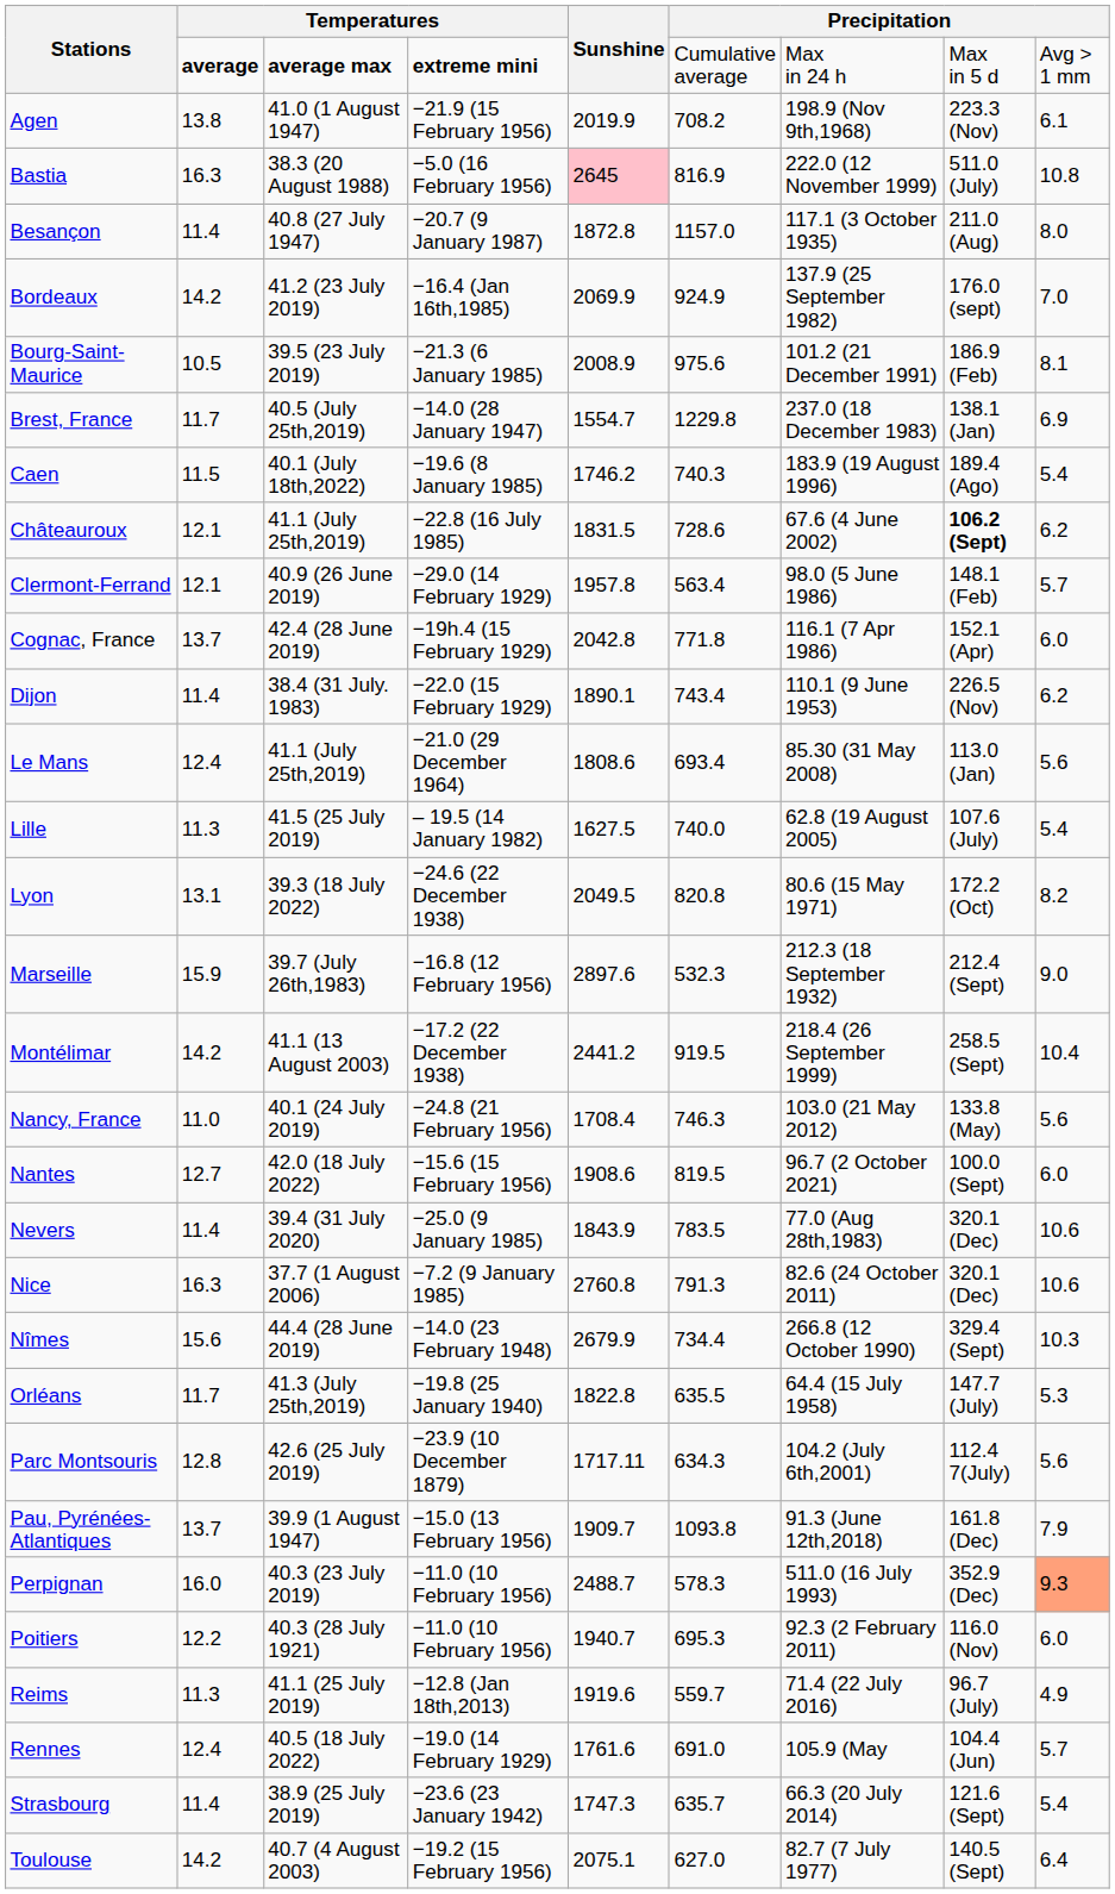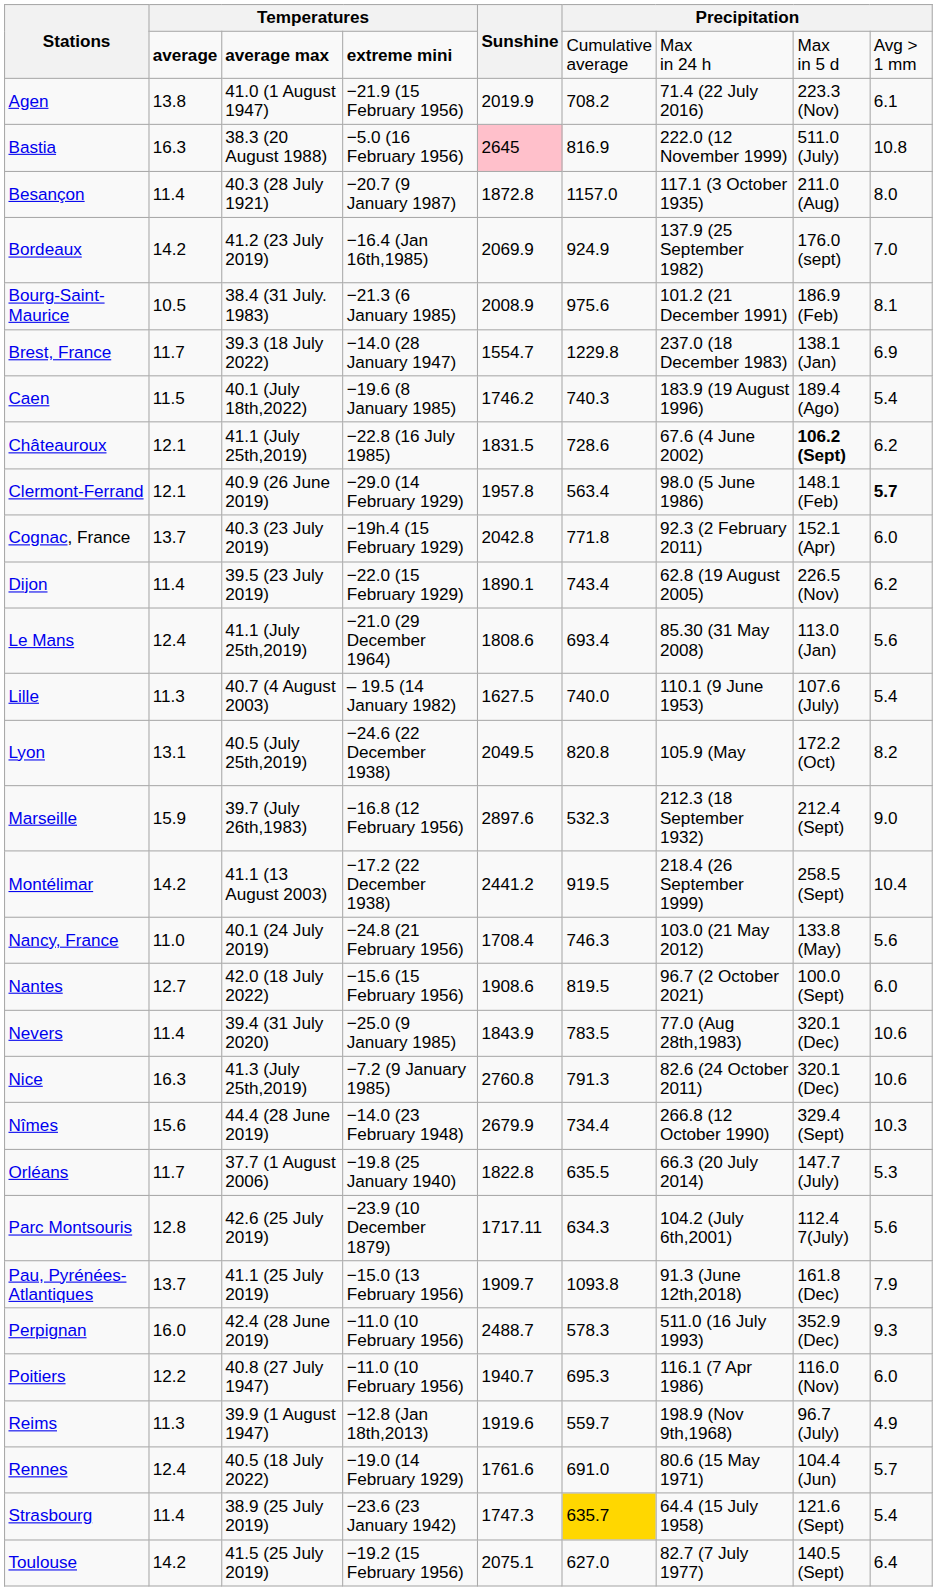 <table class="wikitable">
 <tr>
 <th rowspan="2">Stations</th>
 <th colspan="3">Temperatures</th>
 <th rowspan="2">Sunshine</th>
 <th colspan="4">Precipitation</th>
 </tr>
 <tr>
 <td><strong>average</strong></td>
 <td><strong>average max</strong></td>
 <td><strong>extreme mini</strong></td>
 <td>Cumulative<br>average</td>
 <td>Max<br>in 24 h</td>
 <td>Max<br>in 5 d</td>
 <td>Avg > 1 mm</td>
 </tr>
 <tr>
 <td><a href='#'>Agen</a></td>
 <td>13.8</td>
 <td>41.0 (1 August 1947)</td>
 <td>−21.9 (15 February 1956)</td>
 <td>2019.9</td>
 <td>708.2</td>
-<td>198.9 (Nov 9th,1968)</td>
+<td>71.4 (22 July 2016)</td>
 <td>223.3 (Nov)</td>
 <td>6.1</td>
 </tr>
 <tr>
 <td><a href='#'>Bastia</a></td>
 <td>16.3</td>
 <td>38.3 (20 August 1988)</td>
 <td>−5.0 (16 February 1956)</td>
 <td style="background: pink;">2645</td>
 <td>816.9</td>
 <td>222.0 (12 November 1999)</td>
 <td>511.0 (July)</td>
 <td>10.8</td>
 </tr>
 <tr>
 <td><a href='#'>Besançon</a></td>
 <td>11.4</td>
-<td>40.8 (27 July 1947)</td>
+<td>40.3 (28 July 1921)</td>
 <td>−20.7 (9 January 1987)</td>
 <td>1872.8</td>
 <td>1157.0</td>
 <td>117.1 (3 October 1935)</td>
 <td>211.0 (Aug)</td>
 <td>8.0</td>
 </tr>
 <tr>
 <td><a href='#'>Bordeaux</a></td>
 <td>14.2</td>
 <td>41.2 (23 July 2019)</td>
 <td>−16.4 (Jan 16th,1985)</td>
 <td>2069.9</td>
 <td>924.9</td>
 <td>137.9 (25 September 1982)</td>
 <td>176.0 (sept)</td>
 <td>7.0</td>
 </tr>
 <tr>
 <td><a href='#'>Bourg-Saint-Maurice</a></td>
 <td>10.5</td>
-<td>39.5 (23 July 2019)</td>
+<td>38.4 (31 July. 1983)</td>
 <td>−21.3 (6 January 1985)</td>
 <td>2008.9</td>
 <td>975.6</td>
 <td>101.2 (21 December 1991)</td>
 <td>186.9 (Feb)</td>
 <td>8.1</td>
 </tr>
 <tr>
 <td><a href='#'>Brest, France</a></td>
 <td>11.7</td>
-<td>40.5 (July 25th,2019)</td>
+<td>39.3 (18 July 2022)</td>
 <td>−14.0 (28 January 1947)</td>
 <td>1554.7</td>
 <td>1229.8</td>
 <td>237.0 (18 December 1983)</td>
 <td>138.1 (Jan)</td>
 <td>6.9</td>
 </tr>
 <tr>
 <td><a href='#'>Caen</a></td>
 <td>11.5</td>
 <td>40.1 (July 18th,2022)</td>
 <td>−19.6 (8 January 1985)</td>
 <td>1746.2</td>
 <td>740.3</td>
 <td>183.9 (19 August 1996)</td>
 <td>189.4 (Ago)</td>
 <td>5.4</td>
 </tr>
 <tr>
 <td><a href='#'>Châteauroux</a></td>
 <td>12.1</td>
 <td>41.1 (July 25th,2019)</td>
 <td>−22.8 (16 July 1985)</td>
 <td>1831.5</td>
 <td>728.6</td>
 <td>67.6 (4 June 2002)</td>
 <td><strong>106.2 (Sept)</strong></td>
 <td>6.2</td>
 </tr>
 <tr>
 <td><a href='#'>Clermont-Ferrand</a></td>
 <td>12.1</td>
 <td>40.9 (26 June 2019)</td>
 <td>−29.0 (14 February 1929)</td>
 <td>1957.8</td>
 <td>563.4</td>
 <td>98.0 (5 June 1986)</td>
 <td>148.1 (Feb)</td>
-<td>5.7</td>
+<td><strong>5.7</strong></td>
 </tr>
 <tr>
 <td><a href='#'>Cognac</a>, France</td>
 <td>13.7</td>
-<td>42.4 (28 June 2019)</td>
+<td>40.3 (23 July 2019)</td>
 <td>−19h.4 (15 February 1929)</td>
 <td>2042.8</td>
 <td>771.8</td>
-<td>116.1 (7 Apr 1986)</td>
+<td>92.3 (2 February 2011)</td>
 <td>152.1 (Apr)</td>
 <td>6.0</td>
 </tr>
 <tr>
 <td><a href='#'>Dijon</a></td>
 <td>11.4</td>
-<td>38.4 (31 July. 1983)</td>
+<td>39.5 (23 July 2019)</td>
 <td>−22.0 (15 February 1929)</td>
 <td>1890.1</td>
 <td>743.4</td>
-<td>110.1 (9 June 1953)</td>
+<td>62.8 (19 August 2005)</td>
 <td>226.5 (Nov)</td>
 <td>6.2</td>
 </tr>
 <tr>
 <td><a href='#'>Le Mans</a></td>
 <td>12.4</td>
 <td>41.1 (July 25th,2019)</td>
 <td>−21.0 (29 December 1964)</td>
 <td>1808.6</td>
 <td>693.4</td>
 <td>85.30 (31 May 2008)</td>
 <td>113.0 (Jan)</td>
 <td>5.6</td>
 </tr>
 <tr>
 <td><a href='#'>Lille</a></td>
 <td>11.3</td>
-<td>41.5 (25 July 2019)</td>
+<td>40.7 (4 August 2003)</td>
 <td>– 19.5 (14 January 1982)</td>
 <td>1627.5</td>
 <td>740.0</td>
-<td>62.8 (19 August 2005)</td>
+<td>110.1 (9 June 1953)</td>
 <td>107.6 (July)</td>
 <td>5.4</td>
 </tr>
 <tr>
 <td><a href='#'>Lyon</a></td>
 <td>13.1</td>
-<td>39.3 (18 July 2022)</td>
+<td>40.5 (July 25th,2019)</td>
 <td>−24.6 (22 December 1938)</td>
 <td>2049.5</td>
 <td>820.8</td>
-<td>80.6 (15 May 1971)</td>
+<td>105.9 (May</td>
 <td>172.2 (Oct)</td>
 <td>8.2</td>
 </tr>
 <tr>
 <td><a href='#'>Marseille</a></td>
 <td>15.9</td>
 <td>39.7 (July 26th,1983)</td>
 <td>−16.8 (12 February 1956)</td>
 <td>2897.6</td>
 <td>532.3</td>
 <td>212.3 (18 September 1932)</td>
 <td>212.4 (Sept)</td>
 <td>9.0</td>
 </tr>
 <tr>
 <td><a href='#'>Montélimar</a></td>
 <td>14.2</td>
 <td>41.1 (13 August 2003)</td>
 <td>−17.2 (22 December 1938)</td>
 <td>2441.2</td>
 <td>919.5</td>
 <td>218.4 (26 September 1999)</td>
 <td>258.5 (Sept)</td>
 <td>10.4</td>
 </tr>
 <tr>
 <td><a href='#'>Nancy, France</a></td>
 <td>11.0</td>
 <td>40.1 (24 July 2019)</td>
 <td>−24.8 (21 February 1956)</td>
 <td>1708.4</td>
 <td>746.3</td>
 <td>103.0 (21 May 2012)</td>
 <td>133.8 (May)</td>
 <td>5.6</td>
 </tr>
 <tr>
 <td><a href='#'>Nantes</a></td>
 <td>12.7</td>
 <td>42.0 (18 July 2022)</td>
 <td>−15.6 (15 February 1956)</td>
 <td>1908.6</td>
 <td>819.5</td>
 <td>96.7 (2 October 2021)</td>
 <td>100.0 (Sept)</td>
 <td>6.0</td>
 </tr>
 <tr>
 <td><a href='#'>Nevers</a></td>
 <td>11.4</td>
 <td>39.4 (31 July 2020)</td>
 <td>−25.0 (9 January 1985)</td>
 <td>1843.9</td>
 <td>783.5</td>
 <td>77.0 (Aug 28th,1983)</td>
 <td>320.1 (Dec)</td>
 <td>10.6</td>
 </tr>
 <tr>
 <td><a href='#'>Nice</a></td>
 <td>16.3</td>
-<td>37.7 (1 August 2006)</td>
+<td>41.3 (July 25th,2019)</td>
 <td>−7.2 (9 January 1985)</td>
 <td>2760.8</td>
 <td>791.3</td>
 <td>82.6 (24 October 2011)</td>
 <td>320.1 (Dec)</td>
 <td>10.6</td>
 </tr>
 <tr>
 <td><a href='#'>Nîmes</a></td>
 <td>15.6</td>
 <td>44.4 (28 June 2019)</td>
 <td>−14.0 (23 February 1948)</td>
 <td>2679.9</td>
 <td>734.4</td>
 <td>266.8 (12 October 1990)</td>
 <td>329.4 (Sept)</td>
 <td>10.3</td>
 </tr>
 <tr>
 <td><a href='#'>Orléans</a></td>
 <td>11.7</td>
-<td>41.3 (July 25th,2019)</td>
+<td>37.7 (1 August 2006)</td>
 <td>−19.8 (25 January 1940)</td>
 <td>1822.8</td>
 <td>635.5</td>
-<td>64.4 (15 July 1958)</td>
+<td>66.3 (20 July 2014)</td>
 <td>147.7 (July)</td>
 <td>5.3</td>
 </tr>
 <tr>
 <td><a href='#'>Parc Montsouris</a></td>
 <td>12.8</td>
 <td>42.6 (25 July 2019)</td>
 <td>−23.9 (10 December 1879)</td>
 <td>1717.11</td>
 <td>634.3</td>
 <td>104.2 (July 6th,2001)</td>
 <td>112.4 7(July)</td>
 <td>5.6</td>
 </tr>
 <tr>
 <td><a href='#'>Pau, Pyrénées-Atlantiques</a></td>
 <td>13.7</td>
-<td>39.9 (1 August 1947)</td>
+<td>41.1 (25 July 2019)</td>
 <td>−15.0 (13 February 1956)</td>
 <td>1909.7</td>
 <td>1093.8</td>
 <td>91.3 (June 12th,2018)</td>
 <td>161.8 (Dec)</td>
 <td>7.9</td>
 </tr>
 <tr>
 <td><a href='#'>Perpignan</a></td>
 <td>16.0</td>
-<td>40.3 (23 July 2019)</td>
+<td>42.4 (28 June 2019)</td>
 <td>−11.0 (10 February 1956)</td>
 <td>2488.7</td>
 <td>578.3</td>
 <td>511.0 (16 July 1993)</td>
 <td>352.9 (Dec)</td>
-<td style="background: lightsalmon;">9.3</td>
+<td>9.3</td>
 </tr>
 <tr>
 <td><a href='#'>Poitiers</a></td>
 <td>12.2</td>
-<td>40.3 (28 July 1921)</td>
+<td>40.8 (27 July 1947)</td>
 <td>−11.0 (10 February 1956)</td>
 <td>1940.7</td>
 <td>695.3</td>
-<td>92.3 (2 February 2011)</td>
+<td>116.1 (7 Apr 1986)</td>
 <td>116.0 (Nov)</td>
 <td>6.0</td>
 </tr>
 <tr>
 <td><a href='#'>Reims</a></td>
 <td>11.3</td>
-<td>41.1 (25 July 2019)</td>
+<td>39.9 (1 August 1947)</td>
 <td>−12.8 (Jan 18th,2013)</td>
 <td>1919.6</td>
 <td>559.7</td>
-<td>71.4 (22 July 2016)</td>
+<td>198.9 (Nov 9th,1968)</td>
 <td>96.7 (July)</td>
 <td>4.9</td>
 </tr>
 <tr>
 <td><a href='#'>Rennes</a></td>
 <td>12.4</td>
 <td>40.5 (18 July 2022)</td>
 <td>−19.0 (14 February 1929)</td>
 <td>1761.6</td>
 <td>691.0</td>
-<td>105.9 (May</td>
+<td>80.6 (15 May 1971)</td>
 <td>104.4 (Jun)</td>
 <td>5.7</td>
 </tr>
 <tr>
 <td><a href='#'>Strasbourg</a></td>
 <td>11.4</td>
 <td>38.9 (25 July 2019)</td>
 <td>−23.6 (23 January 1942)</td>
 <td>1747.3</td>
-<td>635.7</td>
-<td>66.3 (20 July 2014)</td>
+<td style="background: gold;">635.7</td>
+<td>64.4 (15 July 1958)</td>
 <td>121.6 (Sept)</td>
 <td>5.4</td>
 </tr>
 <tr>
 <td><a href='#'>Toulouse</a></td>
 <td>14.2</td>
-<td>40.7 (4 August 2003)</td>
+<td>41.5 (25 July 2019)</td>
 <td>−19.2 (15 February 1956)</td>
 <td>2075.1</td>
 <td>627.0</td>
 <td>82.7 (7 July 1977)</td>
 <td>140.5 (Sept)</td>
 <td>6.4</td>
 </tr>
 </table>
